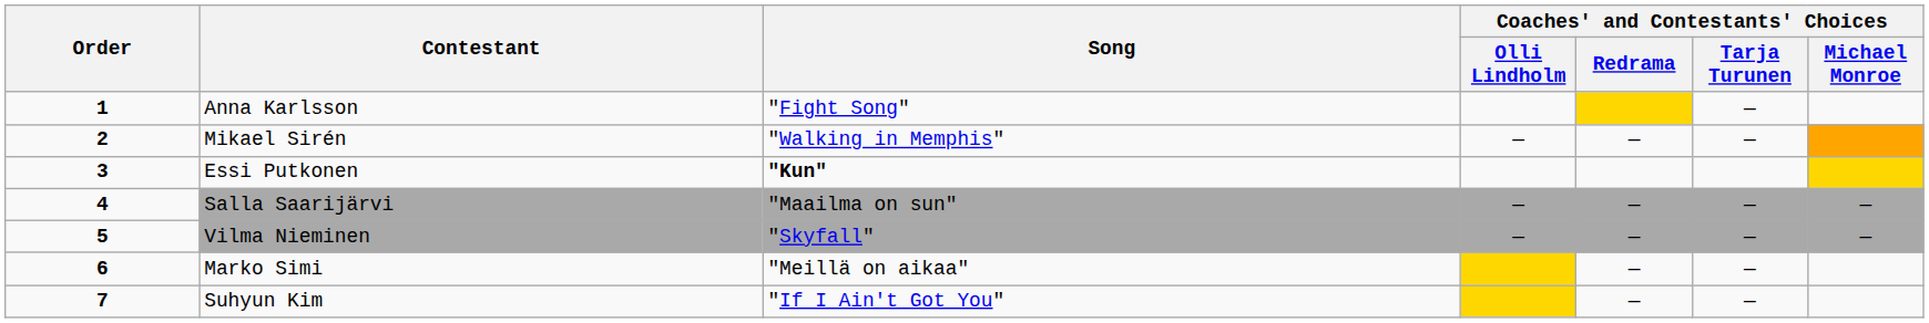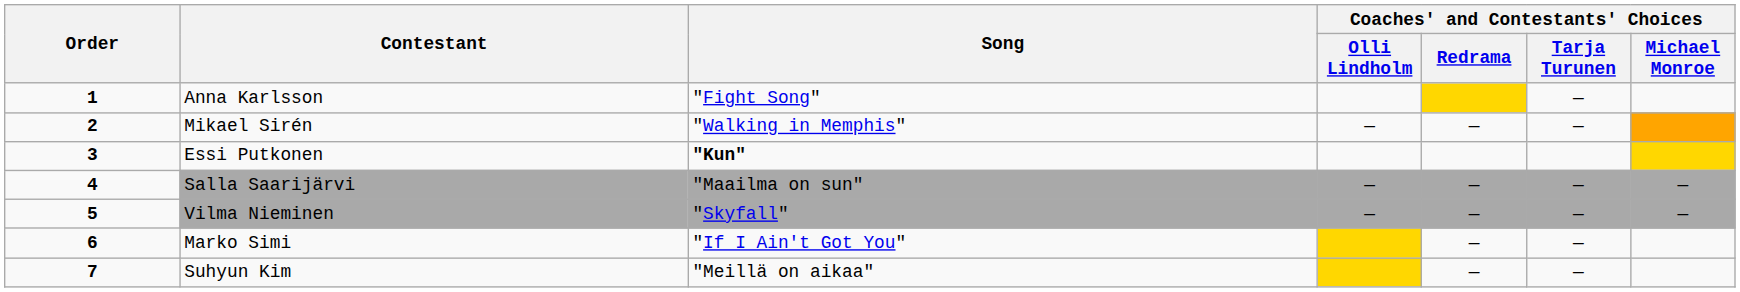 <table class="wikitable" style="width:100%;">
 <tr>
 <th rowspan=2>Order</th>
 <th rowspan=2>Contestant</th>
 <th rowspan=2>Song</th>
 <th colspan=4>Coaches' and Contestants' Choices</th>
 </tr>
 <tr>
 <th width="70"><a href='#'>Olli Lindholm</a></th>
 <th width="70"><a href='#'>Redrama</a></th>
 <th width="70"><a href='#'>Tarja Turunen</a></th>
 <th width="70"><a href='#'>Michael Monroe</a></th>
 </tr>
 <tr>
 <td align="center"><strong>1</strong></td>
 <td>Anna Karlsson</td>
 <td>"<a href='#'>Fight Song</a>"</td>
 <td style=";text-align:center;"></td>
 <td style="background:gold;text-align:center;"></td>
 <td align="center">—</td>
 <td style=";text-align:center;"></td>
 </tr>
 <tr>
 <td align="center"><strong>2</strong></td>
 <td>Mikael Sirén</td>
 <td>"<a href='#'>Walking in Memphis</a>"</td>
 <td align="center">—</td>
 <td align="center">—</td>
 <td align="center">—</td>
 <td style="background:orange;text-align:center;"></td>
 </tr>
 <tr>
 <td align="center"><strong>3</strong></td>
 <td>Essi Putkonen</td>
 <td><strong>"Kun"</strong></td>
 <td style=";text-align:center;"></td>
 <td style=";text-align:center;"></td>
 <td style=";text-align:center;"></td>
 <td style="background:gold;text-align:center;"></td>
 </tr>
 <tr>
 <td align="center"><strong>4</strong></td>
 <td style="background:darkgrey;text-align:left;">Salla Saarijärvi</td>
 <td style="background:darkgrey;text-align:left;">"Maailma on sun"</td>
 <td style="background:darkgrey;text-align:center;">—</td>
 <td style="background:darkgrey;text-align:center;">—</td>
 <td style="background:darkgrey;text-align:center;">—</td>
 <td style="background:darkgrey;text-align:center;">—</td>
 </tr>
 <tr>
 <td align="center"><strong>5</strong></td>
 <td style="background:darkgrey;text-align:left;">Vilma Nieminen</td>
 <td style="background:darkgrey;text-align:left;">"<a href='#'>Skyfall</a>"</td>
 <td style="background:darkgrey;text-align:center;">—</td>
 <td style="background:darkgrey;text-align:center;">—</td>
 <td style="background:darkgrey;text-align:center;">—</td>
 <td style="background:darkgrey;text-align:center;">—</td>
 </tr>
 <tr>
 <td align="center"><strong>6</strong></td>
 <td>Marko Simi</td>
-<td>"Meillä on aikaa"</td>
+<td>"<a href='#'>If I Ain't Got You</a>"</td>
 <td style="background:gold;text-align:center;"></td>
 <td align="center">—</td>
 <td align="center">—</td>
 <td style=";text-align:center;"></td>
 </tr>
 <tr>
 <td align="center"><strong>7</strong></td>
 <td>Suhyun Kim</td>
-<td>"<a href='#'>If I Ain't Got You</a>"</td>
+<td>"Meillä on aikaa"</td>
 <td style="background:gold;text-align:center;"></td>
 <td align="center">—</td>
 <td align="center">—</td>
 <td style=";text-align:center;"></td>
 </tr>
 </table>
